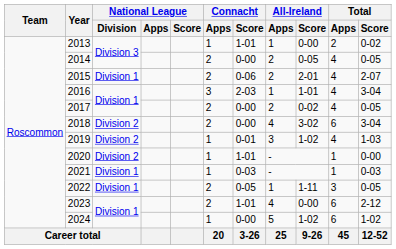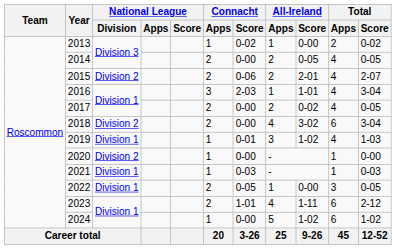 <table class="wikitable">
 <tr>
 <th rowspan="2">Team</th>
 <th rowspan="2">Year</th>
 <th colspan="3"><a href='#'>National League</a></th>
 <th colspan="2"><a href='#'>Connacht</a></th>
 <th colspan="2"><a href='#'>All-Ireland</a></th>
 <th colspan="2">Total</th>
 </tr>
 <tr>
 <th>Division</th>
 <th>Apps</th>
 <th>Score</th>
 <th>Apps</th>
 <th>Score</th>
 <th>Apps</th>
 <th>Score</th>
 <th>Apps</th>
 <th>Score</th>
 </tr>
 <tr>
 <td rowspan="12"><a href='#'>Roscommon</a></td>
 <td>2013</td>
 <td rowspan="2"><a href='#'>Division 3</a></td>
 <td></td>
 <td></td>
 <td>1</td>
-<td>1-01</td>
+<td>0-02</td>
 <td>1</td>
 <td>0-00</td>
 <td>2</td>
 <td>0-02</td>
 </tr>
 <tr>
 <td>2014</td>
 <td></td>
 <td></td>
 <td>2</td>
 <td>0-00</td>
 <td>2</td>
 <td>0-05</td>
 <td>4</td>
 <td>0-05</td>
 </tr>
 <tr>
 <td>2015</td>
-<td><a href='#'>Division 1</a></td>
+<td><a href='#'>Division 2</a></td>
 <td></td>
 <td></td>
 <td>2</td>
 <td>0-06</td>
 <td>2</td>
 <td>2-01</td>
 <td>4</td>
 <td>2-07</td>
 </tr>
 <tr>
 <td>2016</td>
 <td rowspan="2"><a href='#'>Division 1</a></td>
 <td></td>
 <td></td>
 <td>3</td>
 <td>2-03</td>
 <td>1</td>
 <td>1-01</td>
 <td>4</td>
 <td>3-04</td>
 </tr>
 <tr>
 <td>2017</td>
 <td></td>
 <td></td>
 <td>2</td>
 <td>0-00</td>
 <td>2</td>
 <td>0-02</td>
 <td>4</td>
 <td>0-05</td>
 </tr>
 <tr>
 <td>2018</td>
 <td><a href='#'>Division 2</a></td>
 <td></td>
 <td></td>
 <td>2</td>
 <td>0-00</td>
 <td>4</td>
 <td>3-02</td>
 <td>6</td>
 <td>3-04</td>
 </tr>
 <tr>
 <td>2019</td>
-<td><a href='#'>Division 2</a></td>
+<td><a href='#'>Division 1</a></td>
 <td></td>
 <td></td>
 <td>1</td>
 <td>0-01</td>
 <td>3</td>
 <td>1-02</td>
 <td>4</td>
 <td>1-03</td>
 </tr>
 <tr>
 <td>2020</td>
 <td><a href='#'>Division 2</a></td>
 <td></td>
 <td></td>
 <td>1</td>
-<td>1-01</td>
+<td>0-00</td>
 <td colspan="2">-</td>
 <td>1</td>
 <td>0-00</td>
 </tr>
 <tr>
 <td>2021</td>
 <td><a href='#'>Division 1</a></td>
 <td></td>
 <td></td>
 <td>1</td>
 <td>0-03</td>
 <td colspan="2">-</td>
 <td>1</td>
 <td>0-03</td>
 </tr>
 <tr>
 <td>2022</td>
 <td><a href='#'>Division 1</a></td>
 <td></td>
 <td></td>
 <td>2</td>
 <td>0-05</td>
 <td>1</td>
-<td>1-11</td>
+<td>0-00</td>
 <td>3</td>
 <td>0-05</td>
 </tr>
 <tr>
 <td>2023</td>
 <td rowspan="2"><a href='#'>Division 1</a></td>
 <td></td>
 <td></td>
 <td>2</td>
 <td>1-01</td>
 <td>4</td>
-<td>0-00</td>
+<td>1-11</td>
 <td>6</td>
 <td>2-12</td>
 </tr>
 <tr>
 <td>2024</td>
 <td></td>
 <td></td>
 <td>1</td>
 <td>0-00</td>
 <td>5</td>
 <td>1-02</td>
 <td>6</td>
 <td>1-02</td>
 </tr>
 <tr>
 <th colspan="3">Career total</th>
 <th></th>
 <th></th>
 <th>20</th>
 <th>3-26</th>
 <th>25</th>
 <th>9-26</th>
 <th>45</th>
 <th>12-52</th>
 </tr>
 </table>
